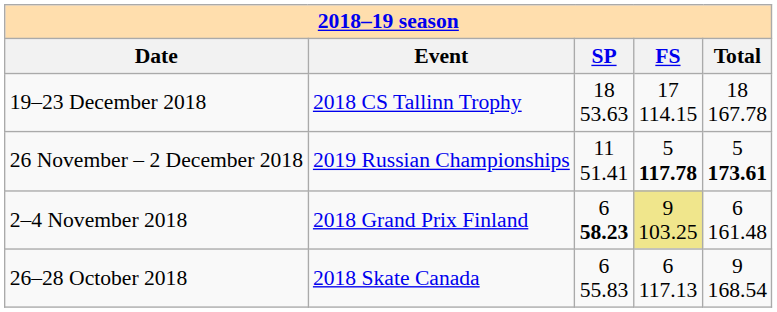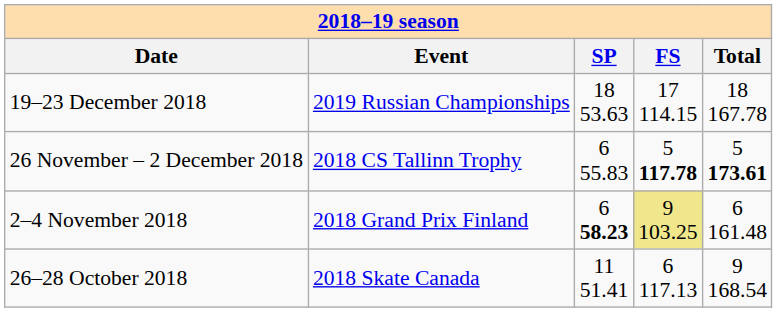 <table class="wikitable">
 <tr>
 <td style="background-color: #ffdead; " colspan=7 align=center><a href='#'><strong>2018–19 season</strong></a></td>
 </tr>
 <tr>
 <th>Date</th>
 <th>Event</th>
 <th><a href='#'>SP</a></th>
 <th><a href='#'>FS</a></th>
 <th>Total</th>
 </tr>
 <tr>
 <td>19–23 December 2018</td>
-<td><a href='#'>2018 CS Tallinn Trophy</a></td>
+<td><a href='#'>2019 Russian Championships</a></td>
 <td align=center>18 <br> 53.63</td>
 <td align=center>17 <br> 114.15</td>
 <td align=center>18 <br> 167.78</td>
 </tr>
 <tr>
 <td>26 November – 2 December 2018</td>
-<td><a href='#'>2019 Russian Championships</a></td>
-<td align=center>11 <br> 51.41</td>
+<td><a href='#'>2018 CS Tallinn Trophy</a></td>
+<td align=center>6 <br> 55.83</td>
 <td align=center>5 <br> <strong>117.78</strong></td>
 <td align=center>5 <br> <strong>173.61</strong></td>
 </tr>
 <tr>
 <td>2–4 November 2018</td>
 <td><a href='#'>2018 Grand Prix Finland</a></td>
 <td align=center>6 <br> <strong>58.23</strong></td>
 <td align=center style="background: khaki;">9 <br> 103.25</td>
 <td align=center>6 <br> 161.48</td>
 </tr>
 <tr>
 <td>26–28 October 2018</td>
 <td><a href='#'>2018 Skate Canada</a></td>
-<td align=center>6 <br> 55.83</td>
+<td align=center>11 <br> 51.41</td>
 <td align=center>6 <br> 117.13</td>
 <td align=center>9 <br> 168.54</td>
 </tr>
 </table>
